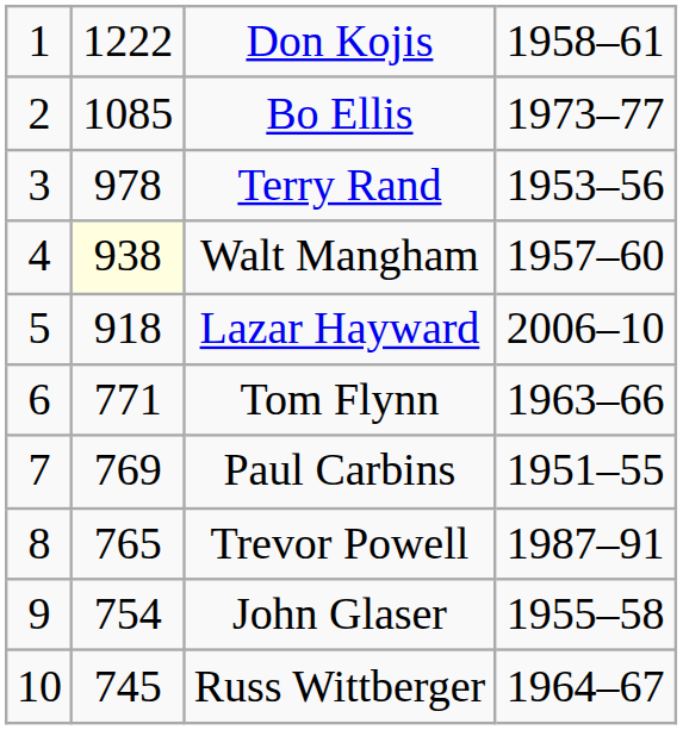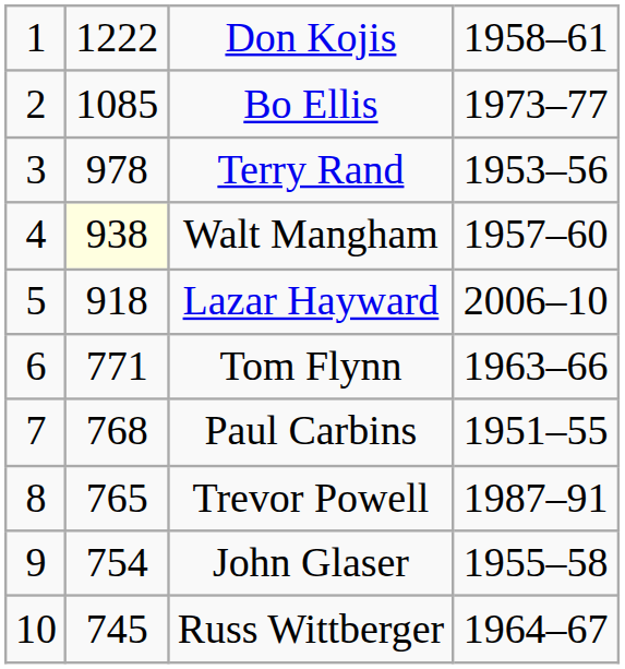 <table class="wikitable" style="text-align:center">
 <tr>
 <td>1</td>
 <td>1222</td>
 <td><a href='#'>Don Kojis</a></td>
 <td>1958–61</td>
 </tr>
 <tr>
 <td>2</td>
 <td>1085</td>
 <td><a href='#'>Bo Ellis</a></td>
 <td>1973–77</td>
 </tr>
 <tr>
 <td>3</td>
 <td>978</td>
 <td><a href='#'>Terry Rand</a></td>
 <td>1953–56</td>
 </tr>
 <tr>
 <td>4</td>
 <td style="background: lightyellow;">938</td>
 <td>Walt Mangham</td>
 <td>1957–60</td>
 </tr>
 <tr>
 <td>5</td>
 <td>918</td>
 <td><a href='#'>Lazar Hayward</a></td>
 <td>2006–10</td>
 </tr>
 <tr>
 <td>6</td>
 <td>771</td>
 <td>Tom Flynn</td>
 <td>1963–66</td>
 </tr>
 <tr>
 <td>7</td>
-<td>769</td>
+<td>768</td>
 <td>Paul Carbins</td>
 <td>1951–55</td>
 </tr>
 <tr>
 <td>8</td>
 <td>765</td>
 <td>Trevor Powell</td>
 <td>1987–91</td>
 </tr>
 <tr>
 <td>9</td>
 <td>754</td>
 <td>John Glaser</td>
 <td>1955–58</td>
 </tr>
 <tr>
 <td>10</td>
 <td>745</td>
 <td>Russ Wittberger</td>
 <td>1964–67</td>
 </tr>
 </table>
